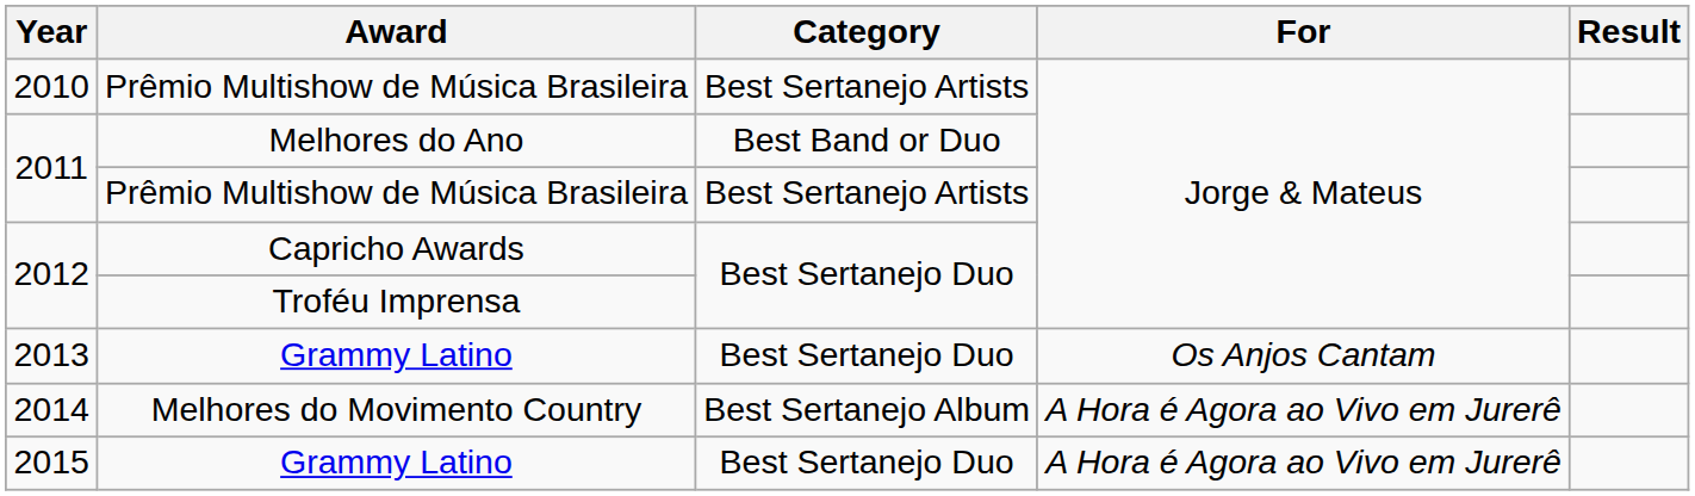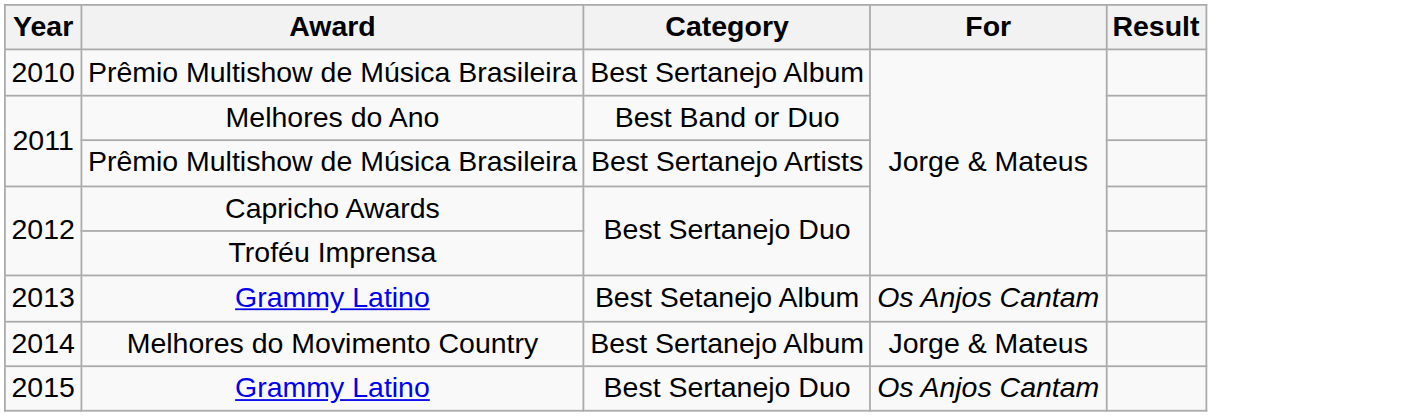 <table class="wikitable" style="text-align:center">
 <tr>
 <th>Year</th>
 <th>Award</th>
 <th>Category</th>
 <th>For</th>
 <th>Result</th>
 </tr>
 <tr>
 <td rowspan="1">2010</td>
 <td>Prêmio Multishow de Música Brasileira</td>
-<td>Best Sertanejo Artists</td>
+<td rowspan="1">Best Sertanejo Album</td>
 <td rowspan=5>Jorge & Mateus</td>
 <td></td>
 </tr>
 <tr>
 <td rowspan="2">2011</td>
 <td>Melhores do Ano</td>
 <td>Best Band or Duo</td>
 <td></td>
 </tr>
 <tr>
 <td>Prêmio Multishow de Música Brasileira</td>
 <td>Best Sertanejo Artists</td>
 <td></td>
 </tr>
 <tr>
 <td rowspan="2">2012</td>
 <td>Capricho Awards</td>
 <td rowspan="2">Best Sertanejo Duo</td>
 <td></td>
 </tr>
 <tr>
 <td>Troféu Imprensa</td>
 <td></td>
 </tr>
 <tr>
 <td rowspan="1">2013</td>
 <td rowspan="1"><a href='#'>Grammy Latino</a></td>
-<td rowspan="1">Best Sertanejo Duo</td>
+<td rowspan="1">Best Setanejo Album</td>
 <td><em>Os Anjos Cantam</em></td>
 <td></td>
 </tr>
 <tr>
 <td rowspan="1">2014</td>
 <td rowspan="1">Melhores do Movimento Country</td>
 <td rowspan="1">Best Sertanejo Album</td>
-<td><em>A Hora é Agora ao Vivo em Jurerê</em></td>
+<td rowspan="1">Jorge & Mateus</td>
 <td></td>
 </tr>
 <tr>
 <td rowspan="1">2015</td>
 <td rowspan="1"><a href='#'>Grammy Latino</a></td>
 <td rowspan="1">Best Sertanejo Duo</td>
-<td><em>A Hora é Agora ao Vivo em Jurerê</em></td>
+<td><em>Os Anjos Cantam</em></td>
 <td></td>
 </tr>
 </table>
